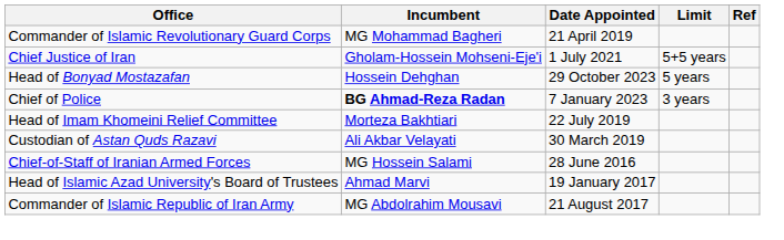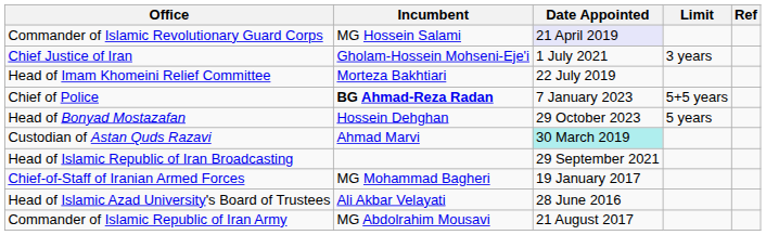 <table class="wikitable" style="text-align:left; font-size:100%; line-height:16px;">
 <tr>
 <th>Office</th>
 <th>Incumbent</th>
 <th>Date Appointed</th>
 <th>Limit</th>
 <th>Ref</th>
 </tr>
 <tr>
 <td>Commander of <a href='#'>Islamic Revolutionary Guard Corps</a></td>
-<td>MG <a href='#'>Mohammad Bagheri</a></td>
-<td>21 April 2019</td>
+<td>MG <a href='#'>Hossein Salami</a></td>
+<td style="background: lavender;">21 April 2019</td>
 <td></td>
 <td></td>
 </tr>
 <tr>
 <td><a href='#'>Chief Justice of Iran</a></td>
 <td><a href='#'>Gholam-Hossein Mohseni-Eje'i</a></td>
 <td>1 July 2021</td>
+<td>3 years</td>
+<td></td>
+</tr>
+<tr>
+<td>Head of <a href='#'>Imam Khomeini Relief Committee</a></td>
+<td><a href='#'>Morteza Bakhtiari</a></td>
+<td>22 July 2019</td>
+<td></td>
+<td></td>
+</tr>
+<tr>
+<td>Chief of <a href='#'>Police</a></td>
+<td><strong>BG <a href='#'>Ahmad-Reza Radan</a></strong></td>
+<td>7 January 2023</td>
 <td>5+5 years</td>
 <td></td>
 </tr>
 <tr>
 <td>Head of <em><a href='#'>Bonyad Mostazafan</a></em></td>
 <td><a href='#'>Hossein Dehghan</a></td>
 <td>29 October 2023</td>
 <td>5 years</td>
 <td></td>
 </tr>
 <tr>
-<td>Chief of <a href='#'>Police</a></td>
-<td><strong>BG <a href='#'>Ahmad-Reza Radan</a></strong></td>
-<td>7 January 2023</td>
-<td>3 years</td>
-<td></td>
-</tr>
-<tr>
-<td>Head of <a href='#'>Imam Khomeini Relief Committee</a></td>
-<td><a href='#'>Morteza Bakhtiari</a></td>
-<td>22 July 2019</td>
+<td>Custodian of <em><a href='#'>Astan Quds Razavi</a></em></td>
+<td><a href='#'>Ahmad Marvi</a></td>
+<td style="background: paleturquoise;">30 March 2019</td>
 <td></td>
 <td></td>
 </tr>
 <tr>
-<td>Custodian of <em><a href='#'>Astan Quds Razavi</a></em></td>
-<td><a href='#'>Ali Akbar Velayati</a></td>
-<td>30 March 2019</td>
+<td>Head of <a href='#'>Islamic Republic of Iran Broadcasting</a></td>
+<td></td>
+<td>29 September 2021</td>
 <td></td>
 <td></td>
 </tr>
 <tr>
 <td><a href='#'>Chief-of-Staff of Iranian Armed Forces</a></td>
-<td>MG <a href='#'>Hossein Salami</a></td>
-<td>28 June 2016</td>
+<td>MG <a href='#'>Mohammad Bagheri</a></td>
+<td>19 January 2017</td>
 <td></td>
 <td></td>
 </tr>
 <tr>
 <td>Head of <a href='#'>Islamic Azad University</a>'s Board of Trustees</td>
-<td><a href='#'>Ahmad Marvi</a></td>
-<td>19 January 2017</td>
+<td><a href='#'>Ali Akbar Velayati</a></td>
+<td>28 June 2016</td>
 <td></td>
 <td></td>
 </tr>
 <tr>
 <td>Commander of <a href='#'>Islamic Republic of Iran Army</a></td>
 <td>MG <a href='#'>Abdolrahim Mousavi</a></td>
 <td>21 August 2017</td>
 <td></td>
 <td></td>
 </tr>
 </table>
